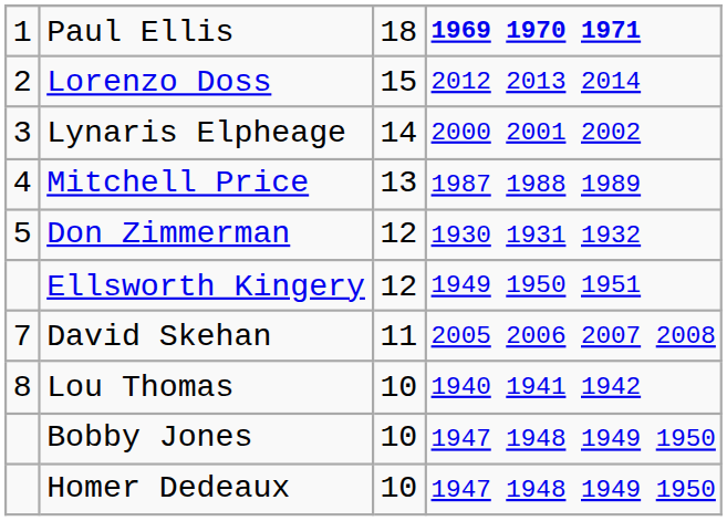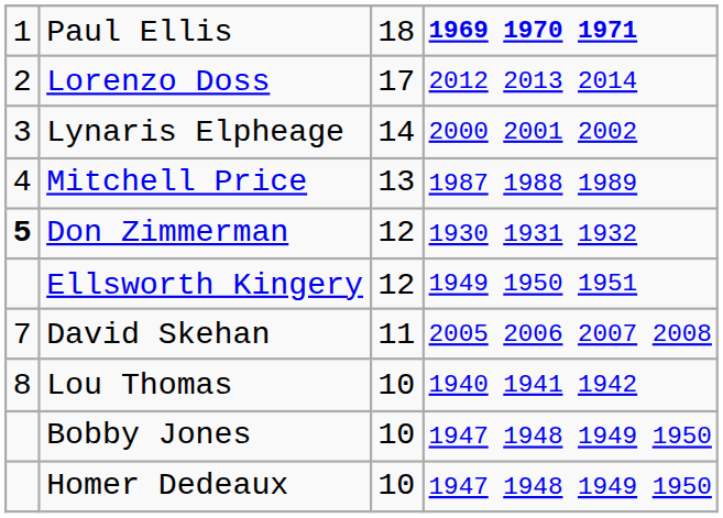 <table class="wikitable">
 <tr>
 </tr>
 <tr>
 <td>1</td>
 <td>Paul Ellis</td>
 <td>18</td>
 <td style="font-size:80%;"><strong><a href='#'>1969</a> <a href='#'>1970</a> <a href='#'>1971</a></strong></td>
 </tr>
 <tr>
 <td>2</td>
 <td><a href='#'>Lorenzo Doss</a></td>
-<td>15</td>
+<td>17</td>
 <td style="font-size:80%;"><a href='#'>2012</a> <a href='#'>2013</a> <a href='#'>2014</a></td>
 </tr>
 <tr>
 <td>3</td>
 <td>Lynaris Elpheage</td>
 <td>14</td>
 <td style="font-size:80%;"><a href='#'>2000</a> <a href='#'>2001</a> <a href='#'>2002</a></td>
 </tr>
 <tr>
 <td>4</td>
 <td><a href='#'>Mitchell Price</a></td>
 <td>13</td>
 <td style="font-size:80%;"><a href='#'>1987</a> <a href='#'>1988</a> <a href='#'>1989</a></td>
 </tr>
 <tr>
-<td>5</td>
+<td><strong>5</strong></td>
 <td><a href='#'>Don Zimmerman</a></td>
 <td>12</td>
 <td style="font-size:80%;"><a href='#'>1930</a> <a href='#'>1931</a> <a href='#'>1932</a></td>
 </tr>
 <tr>
 <td></td>
 <td><a href='#'>Ellsworth Kingery</a></td>
 <td>12</td>
 <td style="font-size:80%;"><a href='#'>1949</a> <a href='#'>1950</a> <a href='#'>1951</a></td>
 </tr>
 <tr>
 <td>7</td>
 <td>David Skehan</td>
 <td>11</td>
 <td style="font-size:80%;"><a href='#'>2005</a> <a href='#'>2006</a> <a href='#'>2007</a> <a href='#'>2008</a></td>
 </tr>
 <tr>
 <td>8</td>
 <td>Lou Thomas</td>
 <td>10</td>
 <td style="font-size:80%;"><a href='#'>1940</a> <a href='#'>1941</a> <a href='#'>1942</a></td>
 </tr>
 <tr>
 <td></td>
 <td>Bobby Jones</td>
 <td>10</td>
 <td style="font-size:80%;"><a href='#'>1947</a> <a href='#'>1948</a> <a href='#'>1949</a> <a href='#'>1950</a></td>
 </tr>
 <tr>
 <td></td>
 <td>Homer Dedeaux</td>
 <td>10</td>
 <td style="font-size:80%;"><a href='#'>1947</a> <a href='#'>1948</a> <a href='#'>1949</a> <a href='#'>1950</a></td>
 </tr>
 </table>
